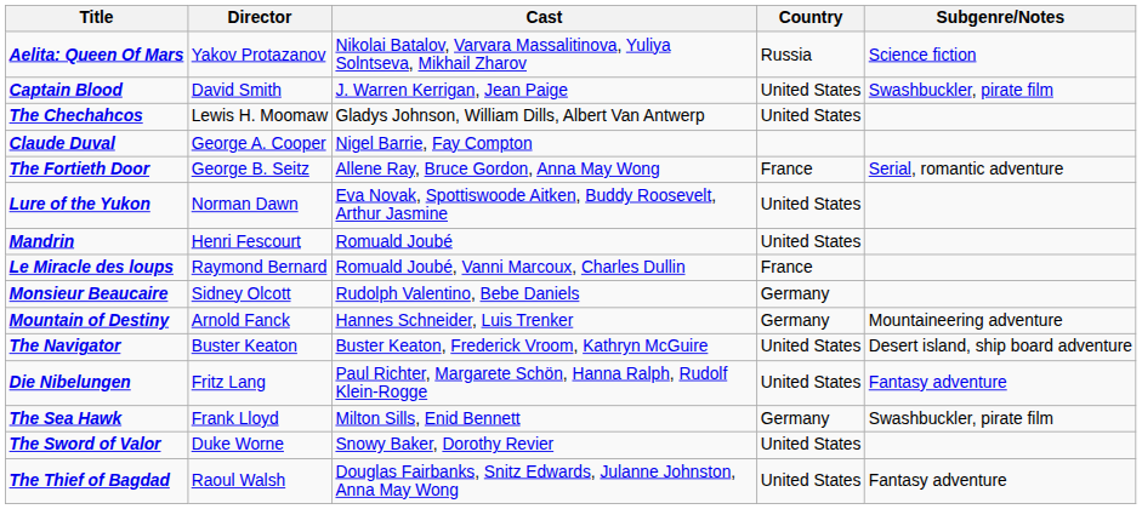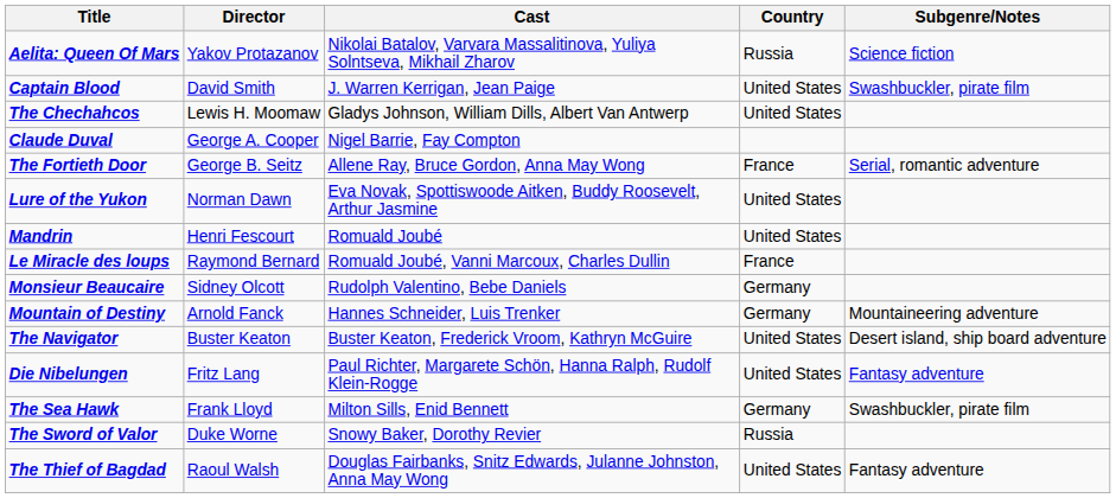 <table class="wikitable">
 <tr>
 <th>Title</th>
 <th>Director</th>
 <th style="width: 400px;">Cast</th>
 <th>Country</th>
 <th>Subgenre/Notes</th>
 </tr>
 <tr>
 <td><strong><em><a href='#'>Aelita: Queen Of Mars</a></em></strong></td>
 <td><a href='#'>Yakov Protazanov</a></td>
 <td><a href='#'>Nikolai Batalov</a>, <a href='#'>Varvara Massalitinova</a>, <a href='#'>Yuliya Solntseva</a>, <a href='#'>Mikhail Zharov</a></td>
 <td>Russia</td>
 <td><a href='#'>Science fiction</a></td>
 </tr>
 <tr>
 <td><strong><em><a href='#'>Captain Blood</a></em></strong></td>
 <td><a href='#'>David Smith</a></td>
 <td><a href='#'>J. Warren Kerrigan</a>, <a href='#'>Jean Paige</a></td>
 <td>United States</td>
 <td><a href='#'>Swashbuckler</a>, <a href='#'>pirate film</a></td>
 </tr>
 <tr>
 <td><strong><em><a href='#'>The Chechahcos</a></em></strong></td>
 <td>Lewis H. Moomaw</td>
 <td>Gladys Johnson, William Dills, Albert Van Antwerp</td>
 <td>United States</td>
 <td></td>
 </tr>
 <tr>
 <td><strong><em><a href='#'>Claude Duval</a></em></strong></td>
 <td><a href='#'>George A. Cooper</a></td>
 <td><a href='#'>Nigel Barrie</a>, <a href='#'>Fay Compton</a></td>
 <td></td>
 <td></td>
 </tr>
 <tr>
 <td><strong><em><a href='#'>The Fortieth Door</a></em></strong></td>
 <td><a href='#'>George B. Seitz</a></td>
 <td><a href='#'>Allene Ray</a>, <a href='#'>Bruce Gordon</a>, <a href='#'>Anna May Wong</a></td>
 <td>France</td>
 <td><a href='#'>Serial</a>, romantic adventure</td>
 </tr>
 <tr>
 <td><strong><em><a href='#'>Lure of the Yukon</a></em></strong></td>
 <td><a href='#'>Norman Dawn</a></td>
 <td><a href='#'>Eva Novak</a>, <a href='#'>Spottiswoode Aitken</a>, <a href='#'>Buddy Roosevelt</a>, <a href='#'>Arthur Jasmine</a></td>
 <td>United States</td>
 <td></td>
 </tr>
 <tr>
 <td><strong><em><a href='#'>Mandrin</a></em></strong></td>
 <td><a href='#'>Henri Fescourt</a></td>
 <td><a href='#'>Romuald Joubé</a></td>
 <td>United States</td>
 <td></td>
 </tr>
 <tr>
 <td><strong><em><a href='#'>Le Miracle des loups</a></em></strong></td>
 <td><a href='#'>Raymond Bernard</a></td>
 <td><a href='#'>Romuald Joubé</a>, <a href='#'>Vanni Marcoux</a>, <a href='#'>Charles Dullin</a></td>
 <td>France</td>
 <td></td>
 </tr>
 <tr>
 <td><strong><em><a href='#'>Monsieur Beaucaire</a></em></strong></td>
 <td><a href='#'>Sidney Olcott</a></td>
 <td><a href='#'>Rudolph Valentino</a>, <a href='#'>Bebe Daniels</a></td>
 <td>Germany</td>
 <td></td>
 </tr>
 <tr>
 <td><strong><em><a href='#'>Mountain of Destiny</a></em></strong></td>
 <td><a href='#'>Arnold Fanck</a></td>
 <td><a href='#'>Hannes Schneider</a>, <a href='#'>Luis Trenker</a></td>
 <td>Germany</td>
 <td>Mountaineering adventure</td>
 </tr>
 <tr>
 <td><strong><em><a href='#'>The Navigator</a></em></strong></td>
 <td><a href='#'>Buster Keaton</a></td>
 <td><a href='#'>Buster Keaton</a>, <a href='#'>Frederick Vroom</a>, <a href='#'>Kathryn McGuire</a></td>
 <td>United States</td>
 <td>Desert island, ship board adventure</td>
 </tr>
 <tr>
 <td><strong><em><a href='#'>Die Nibelungen</a></em></strong></td>
 <td><a href='#'>Fritz Lang</a></td>
 <td><a href='#'>Paul Richter</a>, <a href='#'>Margarete Schön</a>, <a href='#'>Hanna Ralph</a>, <a href='#'>Rudolf Klein-Rogge</a></td>
 <td>United States</td>
 <td><a href='#'>Fantasy adventure</a></td>
 </tr>
 <tr>
 <td><strong><em><a href='#'>The Sea Hawk</a></em></strong></td>
 <td><a href='#'>Frank Lloyd</a></td>
 <td><a href='#'>Milton Sills</a>, <a href='#'>Enid Bennett</a></td>
 <td>Germany</td>
 <td>Swashbuckler, pirate film</td>
 </tr>
 <tr>
 <td><strong><em><a href='#'>The Sword of Valor</a></em></strong></td>
 <td><a href='#'>Duke Worne</a></td>
 <td><a href='#'>Snowy Baker</a>, <a href='#'>Dorothy Revier</a></td>
-<td>United States</td>
+<td>Russia</td>
 <td></td>
 </tr>
 <tr>
 <td><strong><em><a href='#'>The Thief of Bagdad</a></em></strong></td>
 <td><a href='#'>Raoul Walsh</a></td>
 <td><a href='#'>Douglas Fairbanks</a>, <a href='#'>Snitz Edwards</a>, <a href='#'>Julanne Johnston</a>, <a href='#'>Anna May Wong</a></td>
 <td>United States</td>
 <td>Fantasy adventure</td>
 </tr>
 </table>
